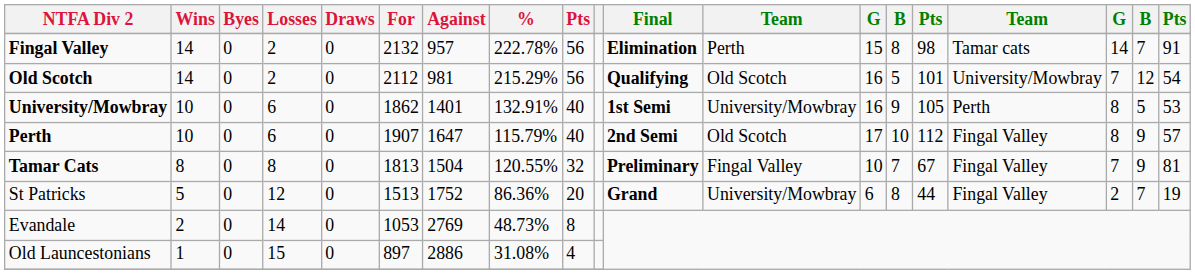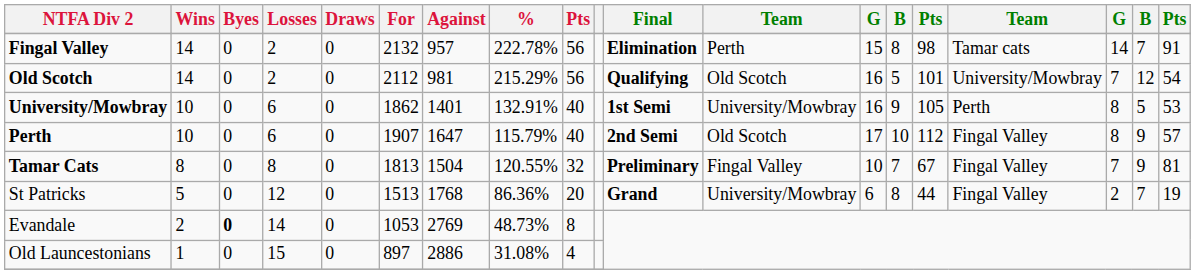 <table style="font-size: 85%; text-align: left;" class="wikitable">
 <tr>
 <th style="color:crimson">NTFA Div 2</th>
 <th style="color:crimson">Wins</th>
 <th style="color:crimson">Byes</th>
 <th style="color:crimson">Losses</th>
 <th style="color:crimson">Draws</th>
 <th style="color:crimson">For</th>
 <th style="color:crimson">Against</th>
 <th style="color:crimson">%</th>
 <th style="color:crimson">Pts</th>
 <th></th>
 <th style="color:green">Final</th>
 <th style="color:green">Team</th>
 <th style="color:green">G</th>
 <th style="color:green">B</th>
 <th style="color:green">Pts</th>
 <th style="color:green">Team</th>
 <th style="color:green">G</th>
 <th style="color:green">B</th>
 <th style="color:green">Pts</th>
 </tr>
 <tr>
 </tr>
 <tr>
 </tr>
 <tr>
 <td><strong>	Fingal Valley	</strong></td>
 <td>14</td>
 <td>0</td>
 <td>2</td>
 <td>0</td>
 <td>2132</td>
 <td>957</td>
 <td>222.78%</td>
 <td>56</td>
 <td></td>
 <td><strong>Elimination</strong></td>
 <td>Perth</td>
 <td>15</td>
 <td>8</td>
 <td>98</td>
 <td>Tamar cats</td>
 <td>14</td>
 <td>7</td>
 <td>91</td>
 </tr>
 <tr>
 <td><strong>	Old Scotch	</strong></td>
 <td>14</td>
 <td>0</td>
 <td>2</td>
 <td>0</td>
 <td>2112</td>
 <td>981</td>
 <td>215.29%</td>
 <td>56</td>
 <td></td>
 <td><strong>Qualifying</strong></td>
 <td>Old Scotch</td>
 <td>16</td>
 <td>5</td>
 <td>101</td>
 <td>University/Mowbray</td>
 <td>7</td>
 <td>12</td>
 <td>54</td>
 </tr>
 <tr>
 <td><strong>	University/Mowbray	</strong></td>
 <td>10</td>
 <td>0</td>
 <td>6</td>
 <td>0</td>
 <td>1862</td>
 <td>1401</td>
 <td>132.91%</td>
 <td>40</td>
 <td></td>
 <td><strong>1st Semi</strong></td>
 <td>University/Mowbray</td>
 <td>16</td>
 <td>9</td>
 <td>105</td>
 <td>Perth</td>
 <td>8</td>
 <td>5</td>
 <td>53</td>
 </tr>
 <tr>
 <td><strong>	Perth	</strong></td>
 <td>10</td>
 <td>0</td>
 <td>6</td>
 <td>0</td>
 <td>1907</td>
 <td>1647</td>
 <td>115.79%</td>
 <td>40</td>
 <td></td>
 <td><strong>2nd Semi</strong></td>
 <td>Old Scotch</td>
 <td>17</td>
 <td>10</td>
 <td>112</td>
 <td>Fingal Valley</td>
 <td>8</td>
 <td>9</td>
 <td>57</td>
 </tr>
 <tr ||>
 <td><strong>	Tamar Cats	</strong></td>
 <td>8</td>
 <td>0</td>
 <td>8</td>
 <td>0</td>
 <td>1813</td>
 <td>1504</td>
 <td>120.55%</td>
 <td>32</td>
 <td></td>
 <td><strong>Preliminary</strong></td>
 <td>Fingal Valley</td>
 <td>10</td>
 <td>7</td>
 <td>67</td>
 <td>Fingal Valley</td>
 <td>7</td>
 <td>9</td>
 <td>81</td>
 </tr>
 <tr>
 <td>St Patricks</td>
 <td>5</td>
 <td>0</td>
 <td>12</td>
 <td>0</td>
 <td>1513</td>
-<td>1752</td>
+<td>1768</td>
 <td>86.36%</td>
 <td>20</td>
 <td></td>
 <td><strong>Grand</strong></td>
 <td>University/Mowbray</td>
 <td>6</td>
 <td>8</td>
 <td>44</td>
 <td>Fingal Valley</td>
 <td>2</td>
 <td>7</td>
 <td>19</td>
 </tr>
 <tr>
 <td>Evandale</td>
 <td>2</td>
-<td>0</td>
+<td><strong>0</strong></td>
 <td>14</td>
 <td>0</td>
 <td>1053</td>
 <td>2769</td>
 <td>48.73%</td>
 <td>8</td>
 <td></td>
 </tr>
 <tr>
 <td>Old Launcestonians</td>
 <td>1</td>
 <td>0</td>
 <td>15</td>
 <td>0</td>
 <td>897</td>
 <td>2886</td>
 <td>31.08%</td>
 <td>4</td>
 <td></td>
 </tr>
 <tr>
 </tr>
 </table>
